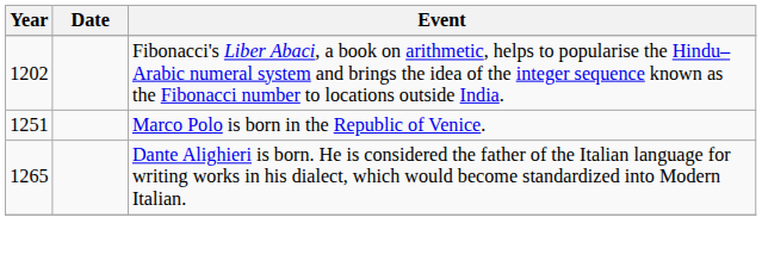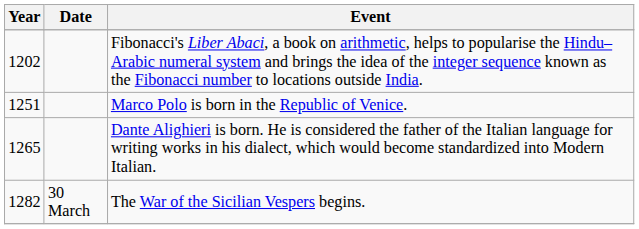 <table class="wikitable" width="100%">
 <tr>
 <th style="width:6%">Year</th>
 <th style="width:10%">Date</th>
 <th>Event</th>
 </tr>
 <tr>
 </tr>
 <tr>
 <td>1202</td>
 <td></td>
 <td>Fibonacci's <em><a href='#'>Liber Abaci</a></em>, a book on <a href='#'>arithmetic</a>, helps to popularise the <a href='#'>Hindu–Arabic numeral system</a> and brings the idea of the <a href='#'>integer sequence</a> known as the <a href='#'>Fibonacci number</a> to locations outside <a href='#'>India</a>.</td>
 </tr>
 <tr>
 <td>1251</td>
 <td></td>
 <td><a href='#'>Marco Polo</a> is born in the <a href='#'>Republic of Venice</a>.</td>
 </tr>
 <tr>
 <td>1265</td>
 <td></td>
 <td><a href='#'>Dante Alighieri</a> is born. He is considered the father of the Italian language for writing works in his dialect, which would become standardized into Modern Italian.</td>
 </tr>
 <tr>
+<td>1282</td>
+<td>30 March</td>
+<td>The <a href='#'>War of the Sicilian Vespers</a> begins.</td>
+</tr>
+<tr>
 </tr>
 </table>
